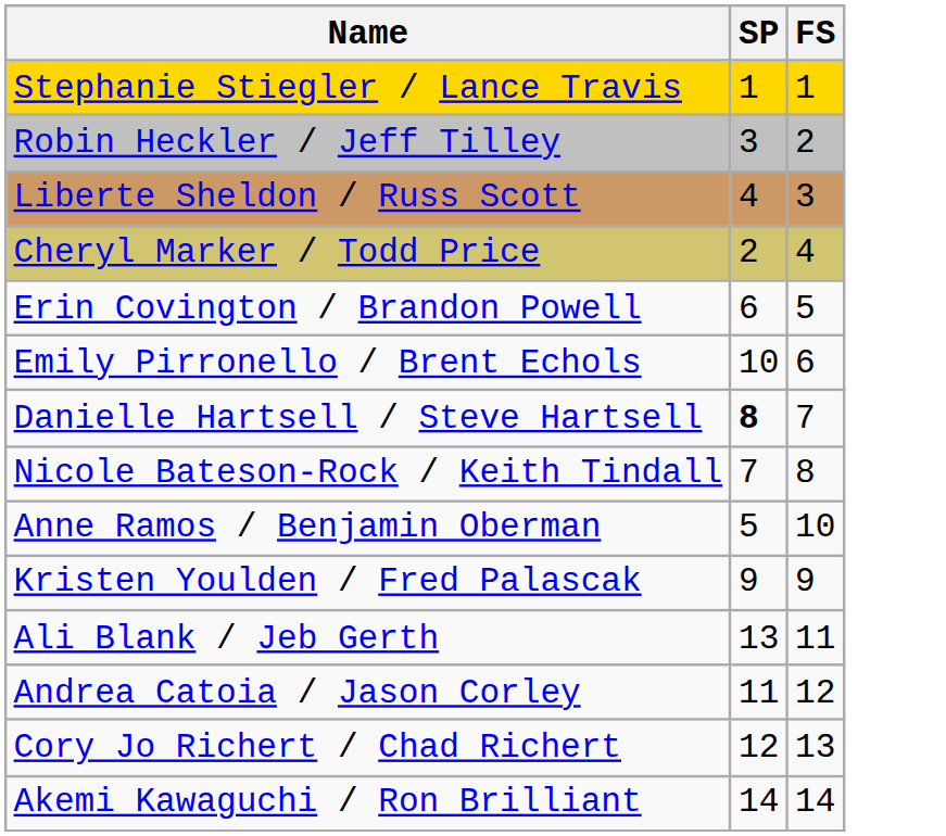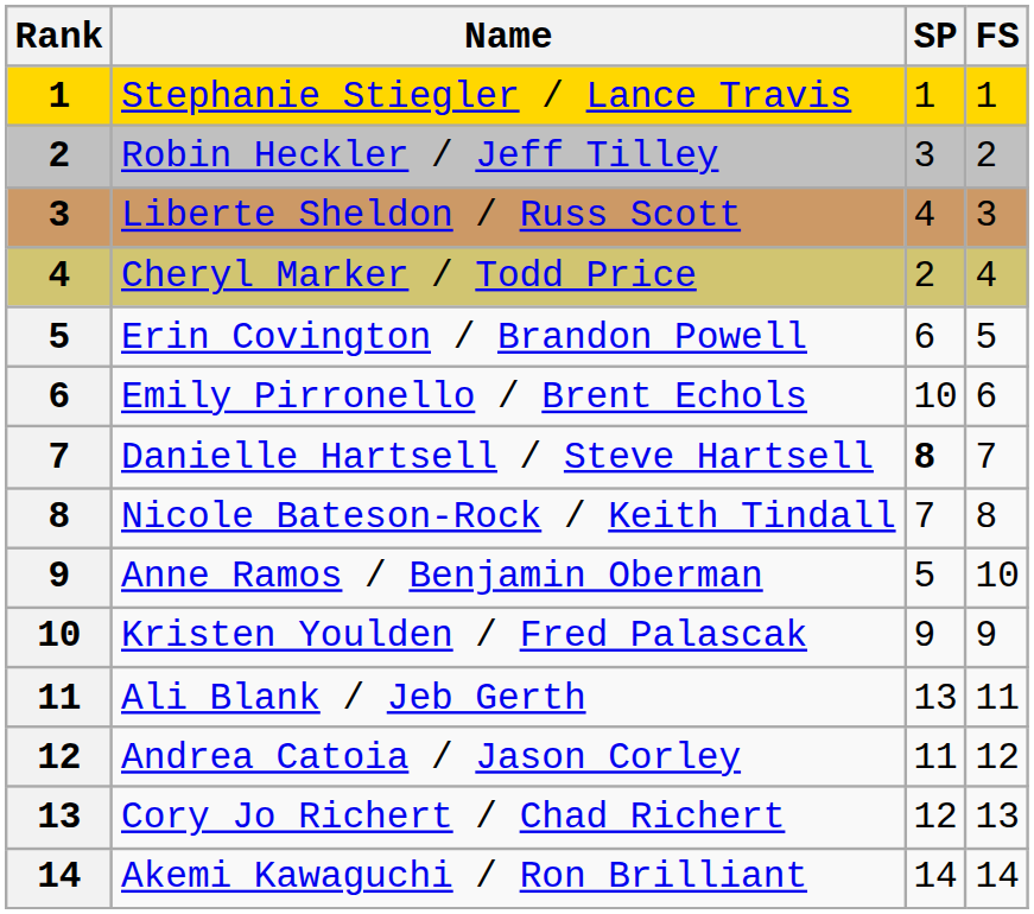 <table class="wikitable">
 <tr>
+<th>Rank</th>
 <th>Name</th>
 <th>SP</th>
 <th>FS</th>
 </tr>
 <tr bgcolor="gold">
+<td align="center"><strong>1</strong></td>
 <td><a href='#'>Stephanie Stiegler</a> / <a href='#'>Lance Travis</a></td>
 <td>1</td>
 <td>1</td>
 </tr>
 <tr bgcolor="silver">
+<td align="center"><strong>2</strong></td>
 <td><a href='#'>Robin Heckler</a> / <a href='#'>Jeff Tilley</a></td>
 <td>3</td>
 <td>2</td>
 </tr>
 <tr bgcolor="cc9966">
+<td align="center"><strong>3</strong></td>
 <td><a href='#'>Liberte Sheldon</a> / <a href='#'>Russ Scott</a></td>
 <td>4</td>
 <td>3</td>
 </tr>
 <tr bgcolor="#d1c571">
+<td align="center"><strong>4</strong></td>
 <td><a href='#'>Cheryl Marker</a> / <a href='#'>Todd Price</a></td>
 <td>2</td>
 <td>4</td>
 </tr>
 <tr>
+<th>5</th>
 <td><a href='#'>Erin Covington</a> / <a href='#'>Brandon Powell</a></td>
 <td>6</td>
 <td>5</td>
 </tr>
 <tr>
+<th>6</th>
 <td><a href='#'>Emily Pirronello</a> / <a href='#'>Brent Echols</a></td>
 <td>10</td>
 <td>6</td>
 </tr>
 <tr>
+<th>7</th>
 <td><a href='#'>Danielle Hartsell</a> / <a href='#'>Steve Hartsell</a></td>
 <td><strong>8</strong></td>
 <td>7</td>
 </tr>
 <tr>
+<th>8</th>
 <td><a href='#'>Nicole Bateson-Rock</a> / <a href='#'>Keith Tindall</a></td>
 <td>7</td>
 <td>8</td>
 </tr>
 <tr>
+<th>9</th>
 <td><a href='#'>Anne Ramos</a> / <a href='#'>Benjamin Oberman</a></td>
 <td>5</td>
 <td>10</td>
 </tr>
 <tr>
+<th>10</th>
 <td><a href='#'>Kristen Youlden</a> / <a href='#'>Fred Palascak</a></td>
 <td>9</td>
 <td>9</td>
 </tr>
 <tr>
+<th>11</th>
 <td><a href='#'>Ali Blank</a> / <a href='#'>Jeb Gerth</a></td>
 <td>13</td>
 <td>11</td>
 </tr>
 <tr>
+<th>12</th>
 <td><a href='#'>Andrea Catoia</a> / <a href='#'>Jason Corley</a></td>
 <td>11</td>
 <td>12</td>
 </tr>
 <tr>
+<th>13</th>
 <td><a href='#'>Cory Jo Richert</a> / <a href='#'>Chad Richert</a></td>
 <td>12</td>
 <td>13</td>
 </tr>
 <tr>
+<th>14</th>
 <td><a href='#'>Akemi Kawaguchi</a> / <a href='#'>Ron Brilliant</a></td>
 <td>14</td>
 <td>14</td>
 </tr>
 </table>
